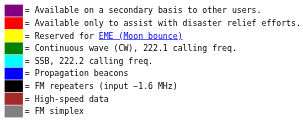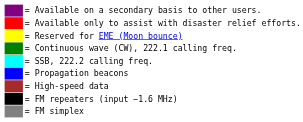 <table cellspacing="1" cellpadding="2">
 <tr>
 <td style="width: 25px; background-color: purple"></td>
 <td>= Available on a secondary basis to other users.</td>
 </tr>
 <tr>
 <td style="width: 25px; background-color: red"></td>
 <td>= Available only to assist with disaster relief efforts.</td>
 </tr>
 <tr>
 <td style="width: 25px; background-color: yellow"></td>
 <td>= Reserved for <a href='#'>EME (Moon bounce)</a></td>
 </tr>
 <tr>
 <td style="width: 25px; background-color: green"></td>
 <td>= Continuous wave (CW), 222.1 calling freq.</td>
 </tr>
 <tr>
 <td style="width: 25px; background-color: cyan"></td>
 <td>= SSB, 222.2 calling freq.</td>
 </tr>
 <tr>
 <td style="width: 25px; background-color: blue"></td>
 <td>= Propagation beacons</td>
 </tr>
 <tr>
+<td style="width: 25px; background-color: brown"></td>
+<td>= High-speed data</td>
+</tr>
+<tr>
 <td style="width: 25px; background-color: black"></td>
 <td>= FM repeaters (input −1.6 MHz)</td>
-</tr>
-<tr>
-<td style="width: 25px; background-color: brown"></td>
-<td>= High-speed data</td>
 </tr>
 <tr>
 <td style="width: 25px; background-color: grey"></td>
 <td>= FM simplex</td>
 </tr>
 </table>
